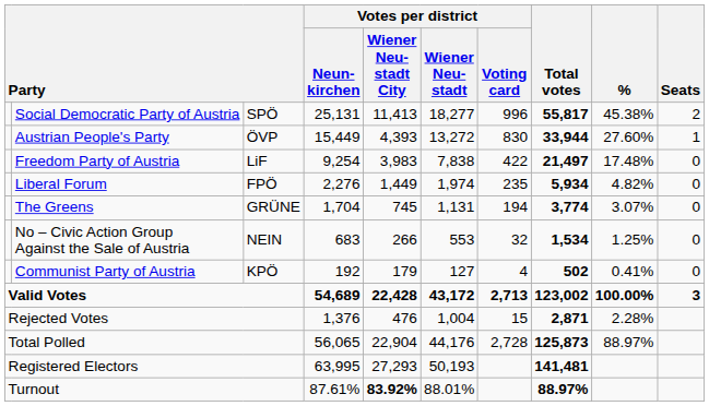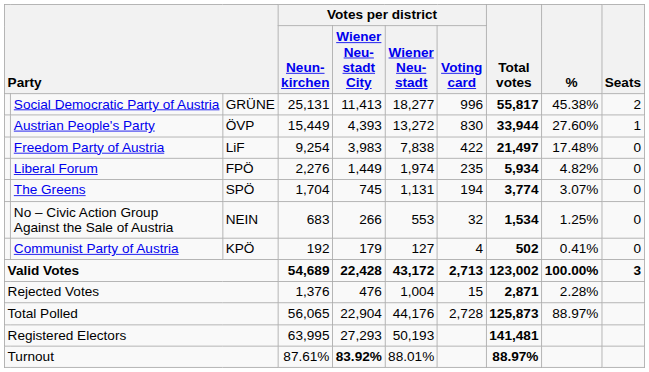 <table class="wikitable" border="1" style="text-align:right;">
 <tr>
 <th style="text-align:left;" valign=bottom rowspan=2 colspan=3>Party</th>
 <th colspan=4>Votes per district</th>
 <th align=center valign=bottom rowspan=2 width="50">Total<br>votes</th>
 <th align=center valign=bottom rowspan=2 width="50">%</th>
 <th align=center valign=bottom rowspan=2>Seats</th>
 </tr>
 <tr>
 <th align=center valign=bottom width="50"><a href='#'>Neun-<br>kirchen</a></th>
 <th align=center valign=bottom width="50"><a href='#'>Wiener<br>Neu-<br>stadt<br>City</a></th>
 <th align=center valign=bottom width="50"><a href='#'>Wiener<br>Neu-<br>stadt</a></th>
 <th align=center valign=bottom width="50"><a href='#'>Voting<br>card</a></th>
 </tr>
 <tr>
 <td></td>
 <td align=left style="white-space: nowrap;"><a href='#'>Social Democratic Party of Austria</a></td>
-<td align=left>SPÖ</td>
+<td align=left>GRÜNE</td>
 <td>25,131</td>
 <td>11,413</td>
 <td>18,277</td>
 <td>996</td>
 <td><strong>55,817</strong></td>
 <td>45.38%</td>
 <td>2</td>
 </tr>
 <tr>
 <td></td>
 <td align=left><a href='#'>Austrian People's Party</a></td>
 <td align=left>ÖVP</td>
 <td>15,449</td>
 <td>4,393</td>
 <td>13,272</td>
 <td>830</td>
 <td><strong>33,944</strong></td>
 <td>27.60%</td>
 <td>1</td>
 </tr>
 <tr>
 <td></td>
 <td align=left><a href='#'>Freedom Party of Austria</a></td>
 <td align=left>LiF</td>
 <td>9,254</td>
 <td>3,983</td>
 <td>7,838</td>
 <td>422</td>
 <td><strong>21,497</strong></td>
 <td>17.48%</td>
 <td>0</td>
 </tr>
 <tr>
 <td></td>
 <td align=left><a href='#'>Liberal Forum</a></td>
 <td align=left>FPÖ</td>
 <td>2,276</td>
 <td>1,449</td>
 <td>1,974</td>
 <td>235</td>
 <td><strong>5,934</strong></td>
 <td>4.82%</td>
 <td>0</td>
 </tr>
 <tr>
 <td></td>
 <td align=left><a href='#'>The Greens</a></td>
-<td align=left>GRÜNE</td>
+<td align=left>SPÖ</td>
 <td>1,704</td>
 <td>745</td>
 <td>1,131</td>
 <td>194</td>
 <td><strong>3,774</strong></td>
 <td>3.07%</td>
 <td>0</td>
 </tr>
 <tr>
 <td></td>
 <td align=left>No – Civic Action Group<br>Against the Sale of Austria</td>
 <td align=left>NEIN</td>
 <td>683</td>
 <td>266</td>
 <td>553</td>
 <td>32</td>
 <td><strong>1,534</strong></td>
 <td>1.25%</td>
 <td>0</td>
 </tr>
 <tr>
 <td></td>
 <td align=left><a href='#'>Communist Party of Austria</a></td>
 <td align=left>KPÖ</td>
 <td>192</td>
 <td>179</td>
 <td>127</td>
 <td>4</td>
 <td><strong>502</strong></td>
 <td>0.41%</td>
 <td>0</td>
 </tr>
 <tr style="font-weight:bold">
 <td align=left colspan=3>Valid Votes</td>
 <td>54,689</td>
 <td>22,428</td>
 <td>43,172</td>
 <td>2,713</td>
 <td>123,002</td>
 <td>100.00%</td>
 <td>3</td>
 </tr>
 <tr>
 <td align=left colspan=3>Rejected Votes</td>
 <td>1,376</td>
 <td>476</td>
 <td>1,004</td>
 <td>15</td>
 <td><strong>2,871</strong></td>
 <td>2.28%</td>
 <td></td>
 </tr>
 <tr>
 <td align=left colspan=3>Total Polled</td>
 <td>56,065</td>
 <td>22,904</td>
 <td>44,176</td>
 <td>2,728</td>
 <td><strong>125,873</strong></td>
 <td>88.97%</td>
 <td></td>
 </tr>
 <tr>
 <td align=left colspan=3>Registered Electors</td>
 <td>63,995</td>
 <td>27,293</td>
 <td>50,193</td>
 <td></td>
 <td><strong>141,481</strong></td>
 <td></td>
 <td></td>
 </tr>
 <tr>
 <td align=left colspan=3>Turnout</td>
 <td>87.61%</td>
 <td><strong>83.92%</strong></td>
 <td>88.01%</td>
 <td></td>
 <td><strong>88.97%</strong></td>
 <td></td>
 <td></td>
 </tr>
 </table>
